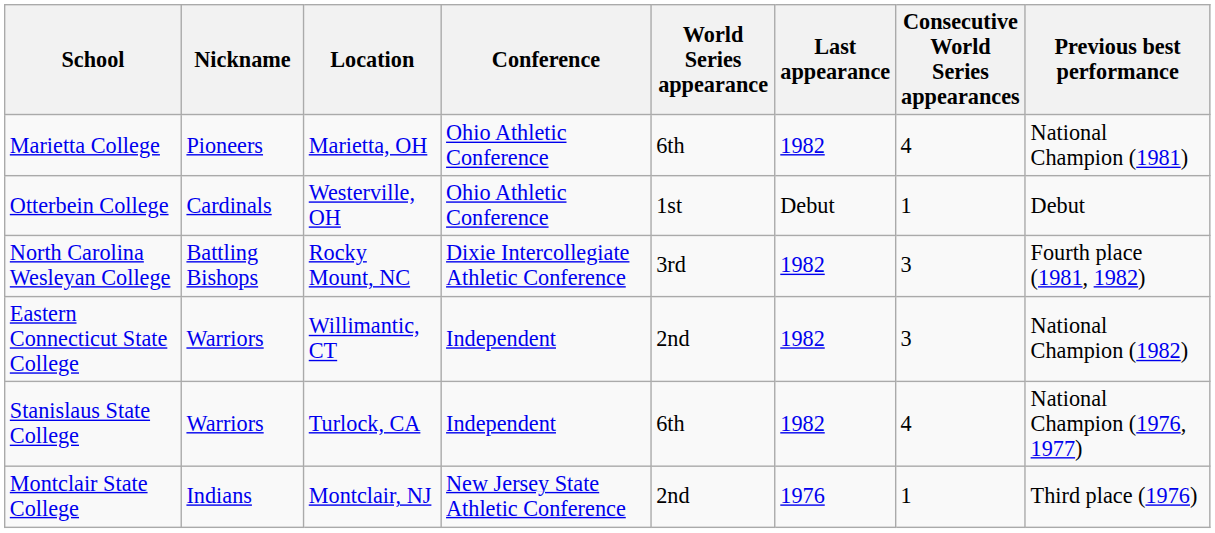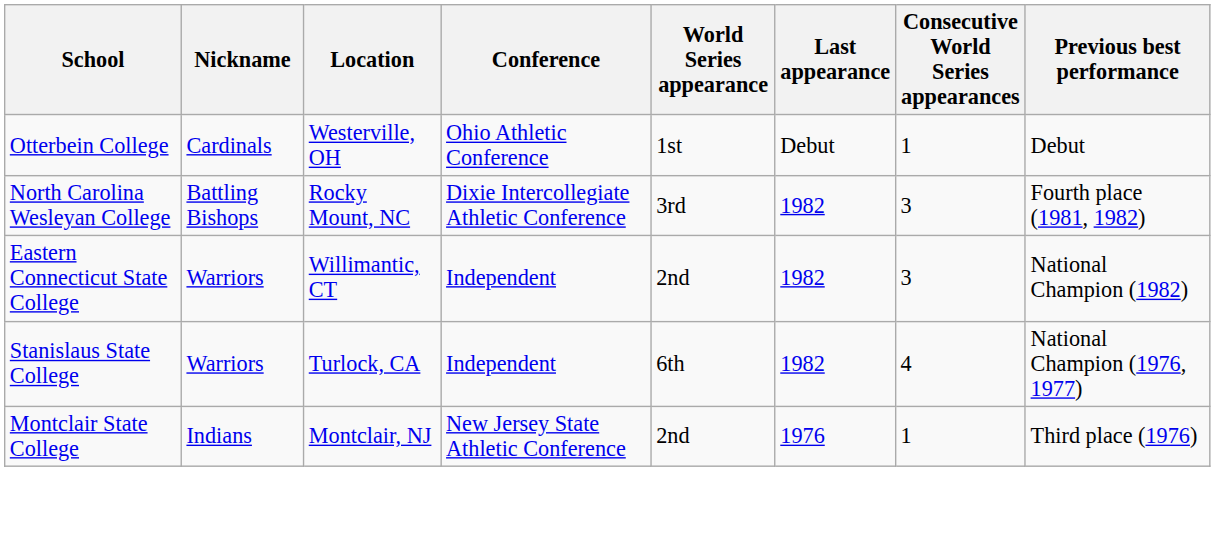 <table class="wikitable sortable">
 <tr>
 <th>School</th>
 <th>Nickname</th>
 <th>Location</th>
 <th>Conference</th>
 <th data-sort-type="number">World Series<br>appearance</th>
 <th data-sort-type="number">Last<br>appearance</th>
 <th>Consecutive<br>World Series<br>appearances</th>
 <th>Previous best<br>performance</th>
-</tr>
-<tr>
-<td><a href='#'>Marietta College</a></td>
-<td><a href='#'>Pioneers</a></td>
-<td><a href='#'>Marietta, OH</a></td>
-<td><a href='#'>Ohio Athletic Conference</a></td>
-<td>6th</td>
-<td><a href='#'>1982</a></td>
-<td>4</td>
-<td>National Champion (<a href='#'>1981</a>)</td>
 </tr>
 <tr>
 <td><a href='#'>Otterbein College</a></td>
 <td><a href='#'>Cardinals</a></td>
 <td><a href='#'>Westerville, OH</a></td>
 <td><a href='#'>Ohio Athletic Conference</a></td>
 <td>1st</td>
 <td>Debut</td>
 <td>1</td>
 <td>Debut</td>
 </tr>
 <tr>
 <td><a href='#'>North Carolina Wesleyan College</a></td>
 <td><a href='#'>Battling Bishops</a></td>
 <td><a href='#'>Rocky Mount, NC</a></td>
 <td><a href='#'>Dixie Intercollegiate Athletic Conference</a></td>
 <td>3rd</td>
 <td><a href='#'>1982</a></td>
 <td>3</td>
 <td>Fourth place (<a href='#'>1981</a>, <a href='#'>1982</a>)</td>
 </tr>
 <tr>
 <td><a href='#'>Eastern Connecticut State College</a></td>
 <td><a href='#'>Warriors</a></td>
 <td><a href='#'>Willimantic, CT</a></td>
 <td><a href='#'>Independent</a></td>
 <td>2nd</td>
 <td><a href='#'>1982</a></td>
 <td>3</td>
 <td>National Champion (<a href='#'>1982</a>)</td>
 </tr>
 <tr>
 <td><a href='#'>Stanislaus State College</a></td>
 <td><a href='#'>Warriors</a></td>
 <td><a href='#'>Turlock, CA</a></td>
 <td><a href='#'>Independent</a></td>
 <td>6th</td>
 <td><a href='#'>1982</a></td>
 <td>4</td>
 <td>National Champion (<a href='#'>1976</a>, <a href='#'>1977</a>)</td>
 </tr>
 <tr>
 <td><a href='#'>Montclair State College</a></td>
 <td><a href='#'>Indians</a></td>
 <td><a href='#'>Montclair, NJ</a></td>
 <td><a href='#'>New Jersey State Athletic Conference</a></td>
 <td>2nd</td>
 <td><a href='#'>1976</a></td>
 <td>1</td>
 <td>Third place (<a href='#'>1976</a>)</td>
 </tr>
 </table>
